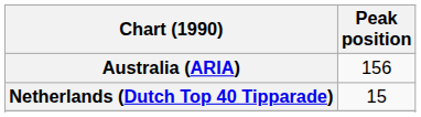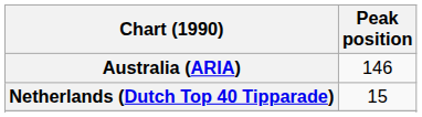 <table class="wikitable sortable plainrowheaders">
 <tr>
 <th>Chart (1990)</th>
 <th>Peak<br>position</th>
 </tr>
 <tr>
 <th scope="row">Australia (<a href='#'>ARIA</a>)</th>
-<td align="center">156</td>
+<td align="center">146</td>
 </tr>
 <tr>
 <th scope="row">Netherlands (<a href='#'>Dutch Top 40 Tipparade</a>)</th>
 <td align="center">15</td>
 </tr>
 <tr>
 </tr>
 <tr>
 </tr>
 <tr>
 </tr>
 <tr>
 </tr>
 <tr>
 </tr>
 <tr>
 </tr>
 <tr>
 </tr>
 </table>
